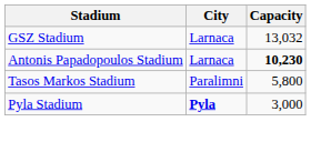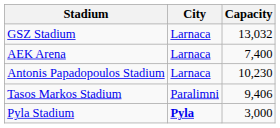 <table class="wikitable">
 <tr>
 <th>Stadium</th>
 <th>City</th>
 <th>Capacity</th>
 </tr>
 <tr>
 <td><a href='#'>GSZ Stadium</a></td>
 <td><a href='#'>Larnaca</a></td>
 <td align=right>13,032</td>
 </tr>
 <tr>
+<td><a href='#'>AEK Arena</a></td>
+<td><a href='#'>Larnaca</a></td>
+<td align=right>7,400</td>
+</tr>
+<tr>
 <td><a href='#'>Antonis Papadopoulos Stadium</a></td>
 <td><a href='#'>Larnaca</a></td>
-<td align=right><strong>10,230</strong></td>
+<td align=right>10,230</td>
 </tr>
 <tr>
 <td><a href='#'>Tasos Markos Stadium</a></td>
 <td><a href='#'>Paralimni</a></td>
-<td align=right>5,800</td>
+<td align=right>9,406</td>
 </tr>
 <tr>
 <td><a href='#'>Pyla Stadium</a></td>
 <td><strong><a href='#'>Pyla</a></strong></td>
 <td align=right>3,000</td>
 </tr>
 </table>
